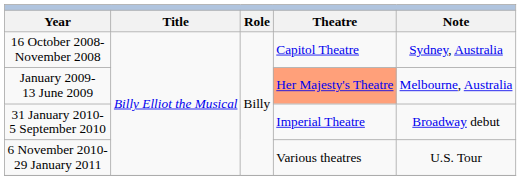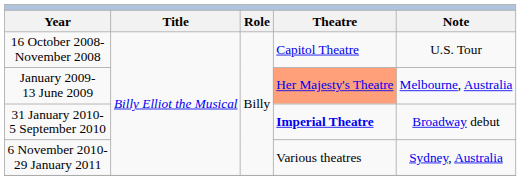 <table class="wikitable">
 <tr>
 <th colspan="5" style="background: LightSteelBlue;"></th>
 </tr>
 <tr>
 <th>Year</th>
 <th>Title</th>
 <th>Role</th>
 <th>Theatre</th>
 <th>Note</th>
 </tr>
 <tr>
 <td rowspan="1" style="text-align:center;">16 October 2008-<br>November 2008</td>
 <td rowspan="4" style="text-align:center;"><em><a href='#'>Billy Elliot the Musical</a></em></td>
 <td rowspan="4" style="text-align:center;">Billy</td>
 <td><a href='#'>Capitol Theatre</a></td>
-<td style="text-align:center;"><a href='#'>Sydney</a>, <a href='#'>Australia</a></td>
+<td style="text-align:center;">U.S. Tour</td>
 </tr>
 <tr>
 <td rowspan="1" style="text-align:center;">January 2009-<br>13 June 2009</td>
 <td style="background: lightsalmon;"><a href='#'>Her Majesty's Theatre</a></td>
 <td style="text-align:center;"><a href='#'>Melbourne</a>, <a href='#'>Australia</a></td>
 </tr>
 <tr>
 <td rowspan="1" style="text-align:center;">31 January 2010-<br>5 September 2010</td>
-<td><a href='#'>Imperial Theatre</a></td>
+<td><strong><a href='#'>Imperial Theatre</a></strong></td>
 <td style="text-align:center;"><a href='#'>Broadway</a> debut</td>
 </tr>
 <tr>
 <td rowspan="1" style="text-align:center;">6 November 2010-<br>29 January 2011<br></td>
 <td>Various theatres</td>
-<td style="text-align:center;">U.S. Tour</td>
+<td style="text-align:center;"><a href='#'>Sydney</a>, <a href='#'>Australia</a></td>
 </tr>
 <tr>
 </tr>
 </table>
